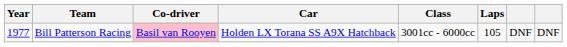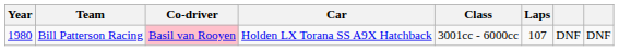 <table class="wikitable" style="text-align:center; font-size:90%">
 <tr>
 <th>Year</th>
 <th>Team</th>
 <th>Co-driver</th>
 <th>Car</th>
 <th>Class</th>
 <th>Laps</th>
 <th></th>
 <th></th>
 </tr>
 <tr>
-<td><a href='#'>1977</a></td>
+<td><a href='#'>1980</a></td>
 <td align="left"> <a href='#'>Bill Patterson Racing</a></td>
 <td align="left" style="background: pink;"> <a href='#'>Basil van Rooyen</a></td>
 <td align="left"><a href='#'>Holden LX Torana SS A9X Hatchback</a></td>
 <td>3001cc - 6000cc</td>
-<td>105</td>
+<td>107</td>
 <td>DNF</td>
 <td>DNF</td>
 </tr>
 </table>
